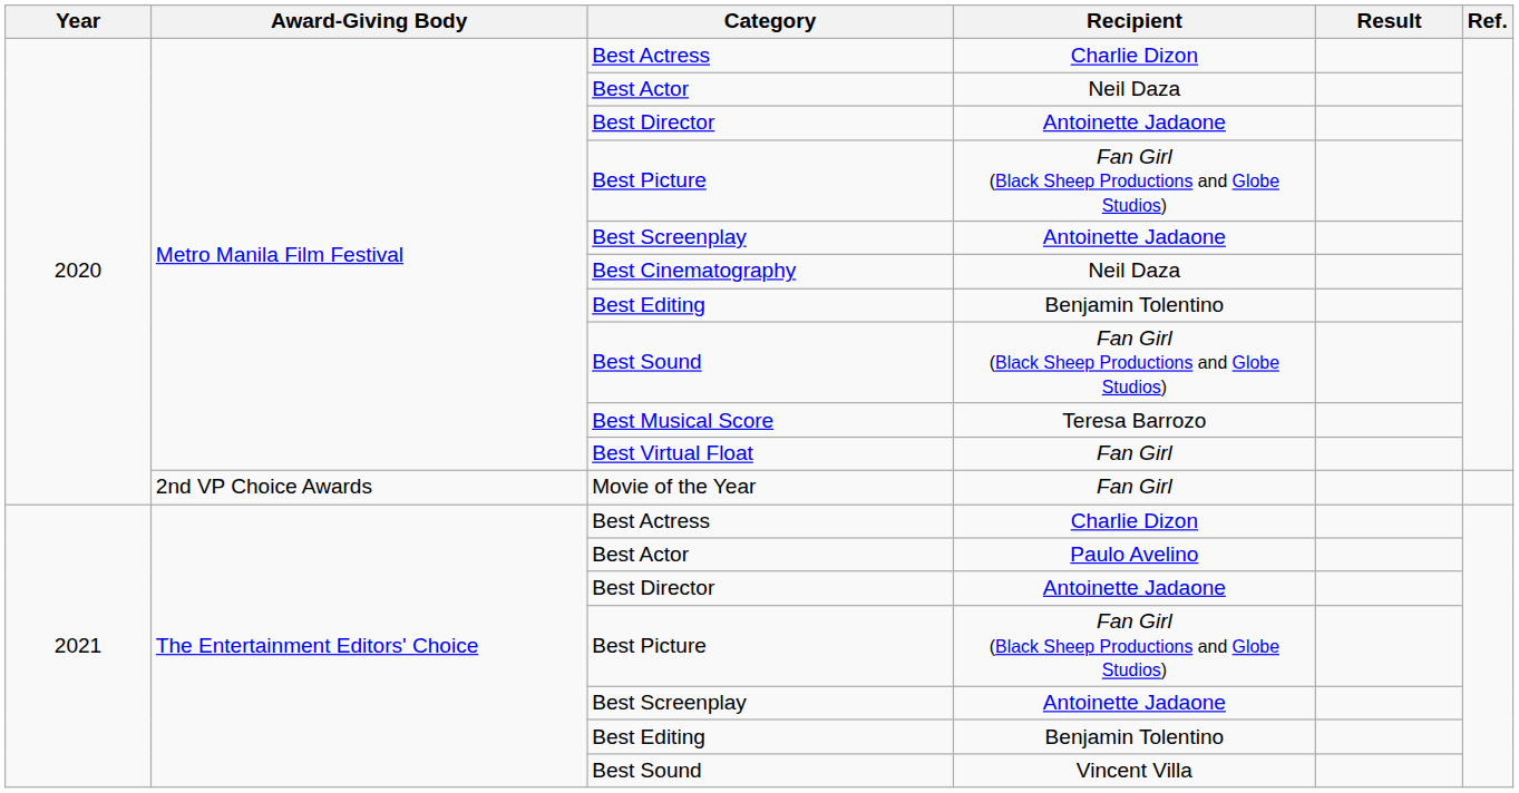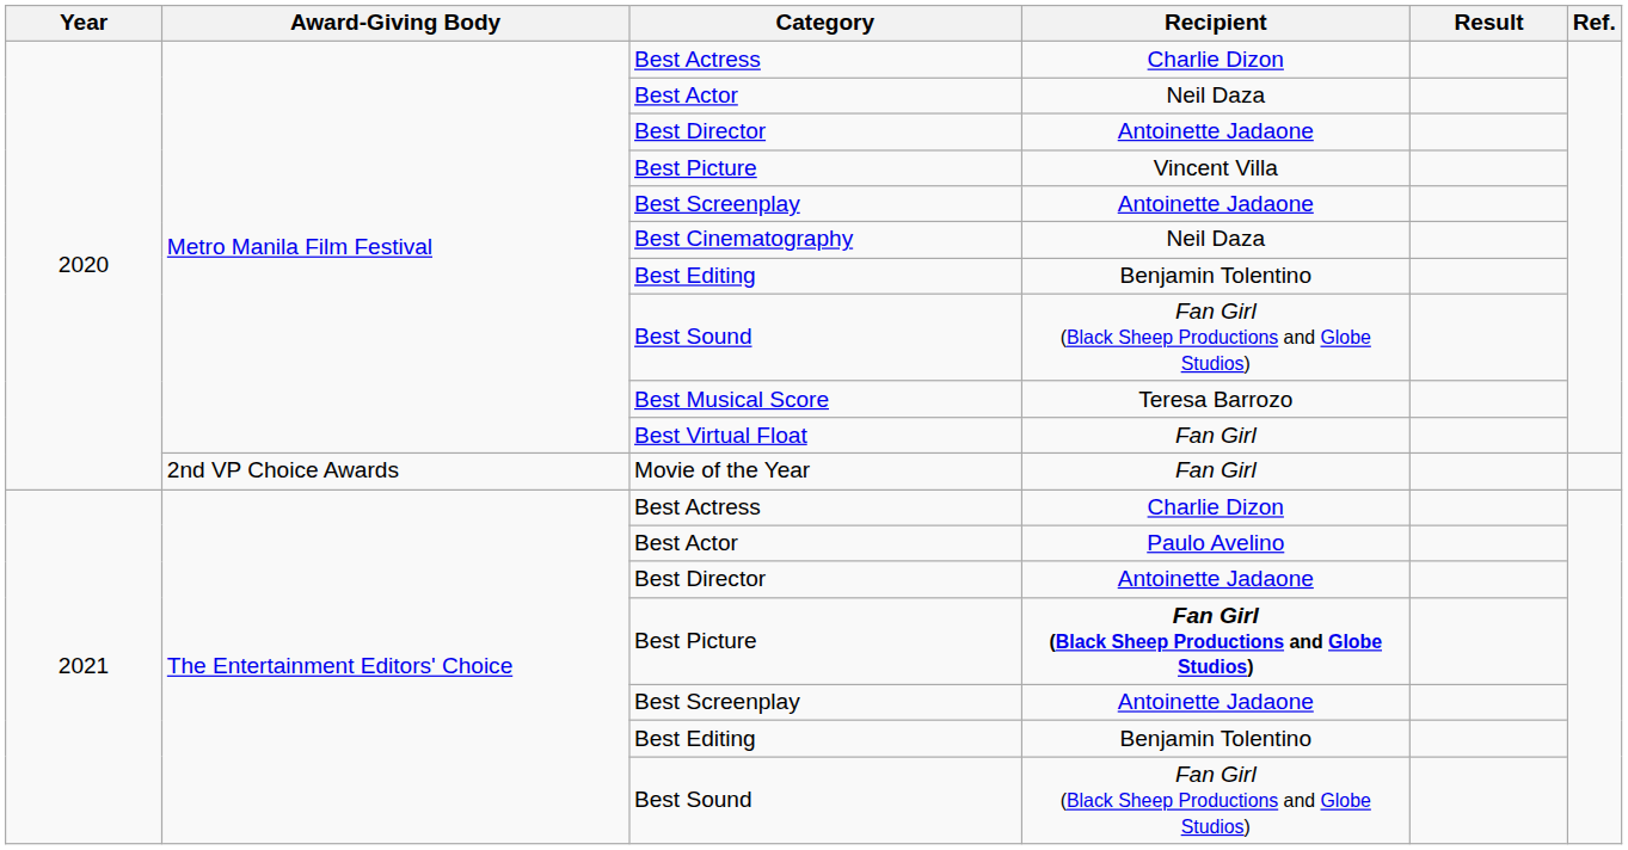 <table | width="90%" class="wikitable sortable">
 <tr>
 <th width="10%">Year</th>
 <th width="30%">Award-Giving Body</th>
 <th width="25%">Category</th>
 <th width="25%">Recipient</th>
 <th width="10%">Result</th>
 <th width="5%">Ref.</th>
 </tr>
 <tr>
 <td rowspan="11" style="text-align:center">2020</td>
 <td rowspan="10" style="text-align:left"><a href='#'>Metro Manila Film Festival</a></td>
 <td><a href='#'>Best Actress</a></td>
 <td style="text-align:center"><a href='#'>Charlie Dizon</a></td>
 <td></td>
 <td rowspan="10" style="text-align:center"></td>
 </tr>
 <tr>
 <td><a href='#'>Best Actor</a></td>
 <td style="text-align:center">Neil Daza</td>
 <td></td>
 </tr>
 <tr>
 <td><a href='#'>Best Director</a></td>
 <td style="text-align:center"><a href='#'>Antoinette Jadaone</a></td>
 <td></td>
 </tr>
 <tr>
 <td><a href='#'>Best Picture</a></td>
-<td style="text-align:center"><em>Fan Girl</em><br><small>(<a href='#'>Black Sheep Productions</a> and <a href='#'>Globe Studios</a>)</small></td>
+<td style="text-align:center">Vincent Villa</td>
 <td></td>
 </tr>
 <tr>
 <td><a href='#'>Best Screenplay</a></td>
 <td style="text-align:center"><a href='#'>Antoinette Jadaone</a></td>
 <td></td>
 </tr>
 <tr>
 <td><a href='#'>Best Cinematography</a></td>
 <td style="text-align:center">Neil Daza</td>
 <td></td>
 </tr>
 <tr>
 <td><a href='#'>Best Editing</a></td>
 <td style="text-align:center">Benjamin Tolentino</td>
 <td></td>
 </tr>
 <tr>
 <td><a href='#'>Best Sound</a></td>
 <td style="text-align:center"><em>Fan Girl</em><br><small>(<a href='#'>Black Sheep Productions</a> and <a href='#'>Globe Studios</a>)</small></td>
 <td></td>
 </tr>
 <tr>
 <td><a href='#'>Best Musical Score</a></td>
 <td style="text-align:center">Teresa Barrozo</td>
 <td></td>
 </tr>
 <tr>
 <td><a href='#'>Best Virtual Float</a></td>
 <td style="text-align:center"><em>Fan Girl</em></td>
 <td></td>
 </tr>
 <tr>
 <td style="text-align:left">2nd VP Choice Awards</td>
 <td>Movie of the Year</td>
 <td style="text-align:center"><em>Fan Girl</em></td>
 <td></td>
 <td style="text-align:center"></td>
 </tr>
 <tr>
 <td rowspan="7" style="text-align:center">2021</td>
 <td rowspan="7" style="text-align:left"><a href='#'>The Entertainment Editors' Choice</a></td>
 <td>Best Actress</td>
 <td style="text-align:center"><a href='#'>Charlie Dizon</a></td>
 <td></td>
 <td rowspan="7" style="text-align:center"></td>
 </tr>
 <tr>
 <td>Best Actor</td>
 <td style="text-align:center"><a href='#'>Paulo Avelino</a></td>
 <td></td>
 </tr>
 <tr>
 <td>Best Director</td>
 <td style="text-align:center"><a href='#'>Antoinette Jadaone</a></td>
 <td></td>
 </tr>
 <tr>
 <td>Best Picture</td>
-<td style="text-align:center"><em>Fan Girl</em><br><small>(<a href='#'>Black Sheep Productions</a> and <a href='#'>Globe Studios</a>)</small></td>
+<td style="text-align:center"><strong><em>Fan Girl</em><br><small>(<a href='#'>Black Sheep Productions</a> and <a href='#'>Globe Studios</a>)</small></strong></td>
 <td></td>
 </tr>
 <tr>
 <td>Best Screenplay</td>
 <td style="text-align:center"><a href='#'>Antoinette Jadaone</a></td>
 <td></td>
 </tr>
 <tr>
 <td>Best Editing</td>
 <td style="text-align:center">Benjamin Tolentino</td>
 <td></td>
 </tr>
 <tr>
 <td>Best Sound</td>
-<td style="text-align:center">Vincent Villa</td>
+<td style="text-align:center"><em>Fan Girl</em><br><small>(<a href='#'>Black Sheep Productions</a> and <a href='#'>Globe Studios</a>)</small></td>
 <td></td>
 </tr>
 </table>
